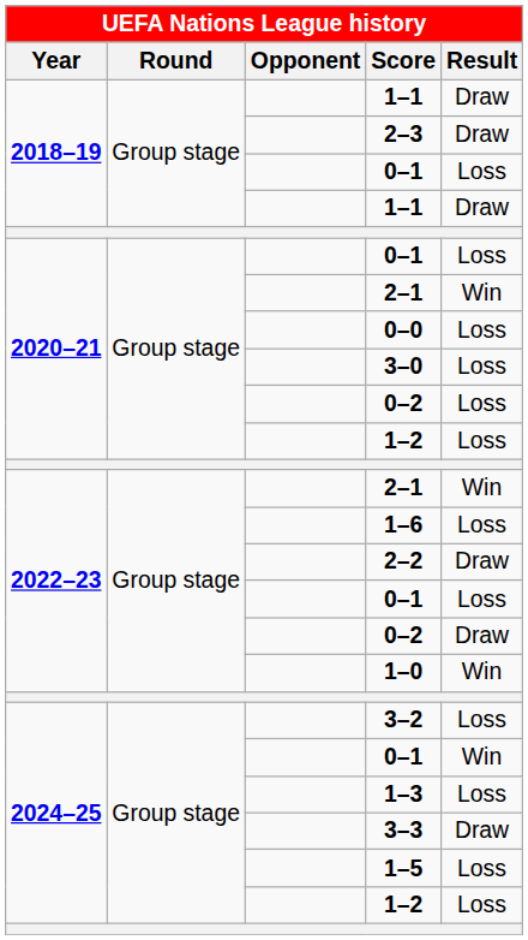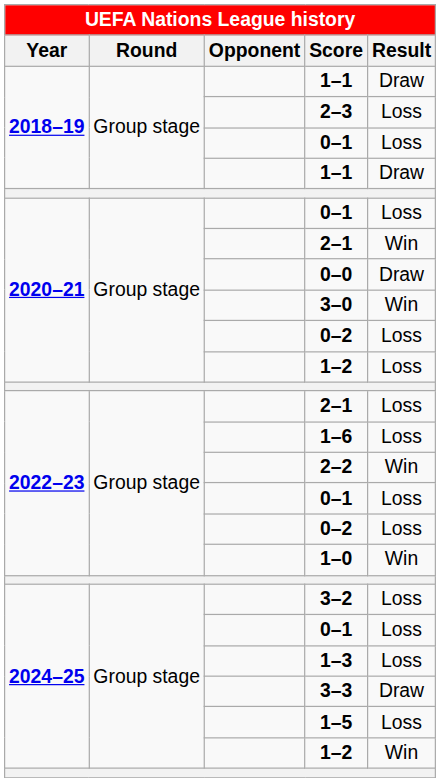 <table class="wikitable collapsible collapsed" style="text-align:center">
 <tr>
 <th colspan="5"style=background:red;color:white>UEFA Nations League history</th>
 </tr>
 <tr>
 <th>Year</th>
 <th>Round</th>
 <th>Opponent</th>
 <th>Score</th>
 <th>Result</th>
 </tr>
 <tr>
 <td rowspan="4"><strong> <a href='#'>2018–19</a></strong></td>
 <td rowspan="4">Group stage</td>
 <td style="text-align:left;"></td>
 <td><strong>1–1</strong></td>
 <td>Draw</td>
 </tr>
 <tr>
 <td style="text-align:left;"></td>
 <td><strong>2–3</strong></td>
-<td>Draw</td>
+<td>Loss</td>
 </tr>
 <tr>
 <td style="text-align:left;"></td>
 <td><strong>0–1</strong></td>
 <td>Loss</td>
 </tr>
 <tr>
 <td style="text-align:left;"></td>
 <td><strong>1–1</strong></td>
 <td>Draw</td>
 </tr>
 <tr>
 <th colspan="5"></th>
 </tr>
 <tr>
 <td rowspan="6"><strong> <a href='#'>2020–21</a></strong></td>
 <td rowspan="6">Group stage</td>
 <td style="text-align:left;"></td>
 <td><strong>0–1</strong></td>
 <td>Loss</td>
 </tr>
 <tr>
 <td style="text-align:left;"></td>
 <td><strong>2–1</strong></td>
 <td>Win</td>
 </tr>
 <tr>
 <td style="text-align:left;"></td>
 <td><strong>0–0</strong></td>
-<td>Loss</td>
+<td>Draw</td>
 </tr>
 <tr>
 <td style="text-align:left;"></td>
 <td><strong>3–0</strong></td>
-<td>Loss</td>
+<td>Win</td>
 </tr>
 <tr>
 <td style="text-align:left;"></td>
 <td><strong>0–2</strong></td>
 <td>Loss</td>
 </tr>
 <tr>
 <td style="text-align:left;"></td>
 <td><strong>1–2</strong></td>
 <td>Loss</td>
 </tr>
 <tr>
 <th colspan="5"></th>
 </tr>
 <tr>
 <td rowspan="6"><strong> <a href='#'>2022–23</a></strong></td>
 <td rowspan="6">Group stage</td>
 <td style="text-align:left;"></td>
 <td><strong>2–1</strong></td>
-<td>Win</td>
+<td>Loss</td>
 </tr>
 <tr>
 <td style="text-align:left;"></td>
 <td><strong>1–6</strong></td>
 <td>Loss</td>
 </tr>
 <tr>
 <td style="text-align:left;"></td>
 <td><strong>2–2</strong></td>
-<td>Draw</td>
+<td>Win</td>
 </tr>
 <tr>
 <td style="text-align:left;"></td>
 <td><strong>0–1</strong></td>
 <td>Loss</td>
 </tr>
 <tr>
 <td style="text-align:left;"></td>
 <td><strong>0–2</strong></td>
-<td>Draw</td>
+<td>Loss</td>
 </tr>
 <tr>
 <td style="text-align:left;"></td>
 <td><strong>1–0</strong></td>
 <td>Win</td>
 </tr>
 <tr>
 <th colspan="5"></th>
 </tr>
 <tr>
 <td rowspan="6"><strong><a href='#'>2024–25</a></strong></td>
 <td rowspan="6">Group stage</td>
 <td style="text-align:left;"></td>
 <td><strong>3–2</strong></td>
 <td>Loss</td>
 </tr>
 <tr>
 <td style="text-align:left;"></td>
 <td><strong>0–1</strong></td>
-<td>Win</td>
+<td>Loss</td>
 </tr>
 <tr>
 <td style="text-align:left;"></td>
 <td><strong>1–3</strong></td>
 <td>Loss</td>
 </tr>
 <tr>
 <td style="text-align:left;"></td>
 <td><strong>3–3</strong></td>
 <td>Draw</td>
 </tr>
 <tr>
 <td style="text-align:left;"></td>
 <td><strong>1–5</strong></td>
 <td>Loss</td>
 </tr>
 <tr>
 <td style="text-align:left;"></td>
 <td><strong>1–2</strong></td>
-<td>Loss</td>
+<td>Win</td>
 </tr>
 <tr>
 <th colspan="5"></th>
 </tr>
 </table>
